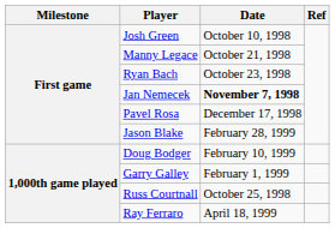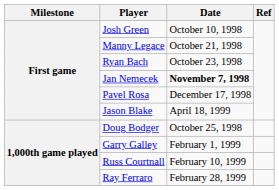 <table class="wikitable">
 <tr>
 <th scope="col">Milestone</th>
 <th scope="col">Player</th>
 <th scope="col">Date</th>
 <th scope="col">Ref</th>
 </tr>
 <tr>
 <th rowspan=6>First game</th>
 <td><a href='#'>Josh Green</a></td>
 <td>October 10, 1998</td>
 <td rowspan=6></td>
 </tr>
 <tr>
 <td><a href='#'>Manny Legace</a></td>
 <td>October 21, 1998</td>
 </tr>
 <tr>
 <td><a href='#'>Ryan Bach</a></td>
 <td>October 23, 1998</td>
 </tr>
 <tr>
 <td><a href='#'>Jan Nemecek</a></td>
 <td><strong>November 7, 1998</strong></td>
 </tr>
 <tr>
 <td><a href='#'>Pavel Rosa</a></td>
 <td>December 17, 1998</td>
 </tr>
 <tr>
 <td><a href='#'>Jason Blake</a></td>
-<td>February 28, 1999</td>
+<td>April 18, 1999</td>
 </tr>
 <tr>
 <th rowspan="4">1,000th game played</th>
 <td><a href='#'>Doug Bodger</a></td>
-<td>February 10, 1999</td>
+<td>October 25, 1998</td>
 <td></td>
 </tr>
 <tr>
 <td><a href='#'>Garry Galley</a></td>
 <td>February 1, 1999</td>
 <td></td>
 </tr>
 <tr>
 <td><a href='#'>Russ Courtnall</a></td>
-<td>October 25, 1998</td>
+<td>February 10, 1999</td>
 <td></td>
 </tr>
 <tr>
 <td><a href='#'>Ray Ferraro</a></td>
-<td>April 18, 1999</td>
+<td>February 28, 1999</td>
 <td></td>
 </tr>
 </table>
